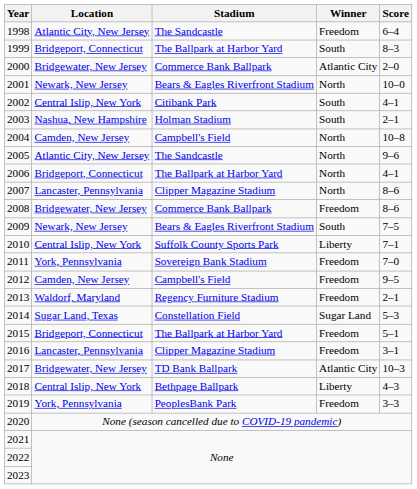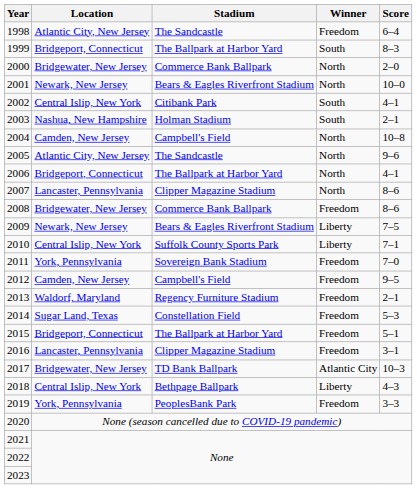 <table class="wikitable">
 <tr>
 <th>Year</th>
 <th>Location</th>
 <th>Stadium</th>
 <th>Winner</th>
 <th>Score</th>
 </tr>
 <tr>
 <td>1998</td>
 <td><a href='#'>Atlantic City, New Jersey</a></td>
 <td><a href='#'>The Sandcastle</a></td>
 <td>Freedom</td>
 <td>6–4</td>
 </tr>
 <tr>
 <td>1999</td>
 <td><a href='#'>Bridgeport, Connecticut</a></td>
 <td><a href='#'>The Ballpark at Harbor Yard</a></td>
 <td>South</td>
 <td>8–3</td>
 </tr>
 <tr>
 <td>2000</td>
 <td><a href='#'>Bridgewater, New Jersey</a></td>
 <td><a href='#'>Commerce Bank Ballpark</a></td>
-<td>Atlantic City</td>
+<td>North</td>
 <td>2–0</td>
 </tr>
 <tr>
 <td>2001</td>
 <td><a href='#'>Newark, New Jersey</a></td>
 <td><a href='#'>Bears & Eagles Riverfront Stadium</a></td>
 <td>North</td>
 <td>10–0</td>
 </tr>
 <tr>
 <td>2002</td>
 <td><a href='#'>Central Islip, New York</a></td>
 <td><a href='#'>Citibank Park</a></td>
 <td>South</td>
 <td>4–1</td>
 </tr>
 <tr>
 <td>2003</td>
 <td><a href='#'>Nashua, New Hampshire</a></td>
 <td><a href='#'>Holman Stadium</a></td>
 <td>South</td>
 <td>2–1</td>
 </tr>
 <tr>
 <td>2004</td>
 <td><a href='#'>Camden, New Jersey</a></td>
 <td><a href='#'>Campbell's Field</a></td>
 <td>North</td>
 <td>10–8</td>
 </tr>
 <tr>
 <td>2005</td>
 <td><a href='#'>Atlantic City, New Jersey</a></td>
 <td><a href='#'>The Sandcastle</a></td>
 <td>North</td>
 <td>9–6</td>
 </tr>
 <tr>
 <td>2006</td>
 <td><a href='#'>Bridgeport, Connecticut</a></td>
 <td><a href='#'>The Ballpark at Harbor Yard</a></td>
 <td>North</td>
 <td>4–1</td>
 </tr>
 <tr>
 <td>2007</td>
 <td><a href='#'>Lancaster, Pennsylvania</a></td>
 <td><a href='#'>Clipper Magazine Stadium</a></td>
 <td>North</td>
 <td>8–6</td>
 </tr>
 <tr>
 <td>2008</td>
 <td><a href='#'>Bridgewater, New Jersey</a></td>
 <td><a href='#'>Commerce Bank Ballpark</a></td>
 <td>Freedom</td>
 <td>8–6</td>
 </tr>
 <tr>
 <td>2009</td>
 <td><a href='#'>Newark, New Jersey</a></td>
 <td><a href='#'>Bears & Eagles Riverfront Stadium</a></td>
-<td>South</td>
+<td>Liberty</td>
 <td>7–5</td>
 </tr>
 <tr>
 <td>2010</td>
 <td><a href='#'>Central Islip, New York</a></td>
 <td><a href='#'>Suffolk County Sports Park</a></td>
 <td>Liberty</td>
 <td>7–1</td>
 </tr>
 <tr>
 <td>2011</td>
 <td><a href='#'>York, Pennsylvania</a></td>
 <td><a href='#'>Sovereign Bank Stadium</a></td>
 <td>Freedom</td>
 <td>7–0</td>
 </tr>
 <tr>
 <td>2012</td>
 <td><a href='#'>Camden, New Jersey</a></td>
 <td><a href='#'>Campbell's Field</a></td>
 <td>Freedom</td>
 <td>9–5</td>
 </tr>
 <tr>
 <td>2013</td>
 <td><a href='#'>Waldorf, Maryland</a></td>
 <td><a href='#'>Regency Furniture Stadium</a></td>
 <td>Freedom</td>
 <td>2–1</td>
 </tr>
 <tr>
 <td>2014</td>
 <td><a href='#'>Sugar Land, Texas</a></td>
 <td><a href='#'>Constellation Field</a></td>
-<td>Sugar Land</td>
+<td>Freedom</td>
 <td>5–3</td>
 </tr>
 <tr>
 <td>2015</td>
 <td><a href='#'>Bridgeport, Connecticut</a></td>
 <td><a href='#'>The Ballpark at Harbor Yard</a></td>
 <td>Freedom</td>
 <td>5–1</td>
 </tr>
 <tr>
 <td>2016</td>
 <td><a href='#'>Lancaster, Pennsylvania</a></td>
 <td><a href='#'>Clipper Magazine Stadium</a></td>
 <td>Freedom</td>
 <td>3–1</td>
 </tr>
 <tr>
 <td>2017</td>
 <td><a href='#'>Bridgewater, New Jersey</a></td>
 <td><a href='#'>TD Bank Ballpark</a></td>
 <td>Atlantic City</td>
 <td>10–3</td>
 </tr>
 <tr>
 <td>2018</td>
 <td><a href='#'>Central Islip, New York</a></td>
 <td><a href='#'>Bethpage Ballpark</a></td>
 <td>Liberty</td>
 <td>4–3</td>
 </tr>
 <tr>
 <td>2019</td>
 <td><a href='#'>York, Pennsylvania</a></td>
 <td><a href='#'>PeoplesBank Park</a></td>
 <td>Freedom</td>
 <td>3–3</td>
 </tr>
 <tr>
 <td>2020</td>
 <td colspan="4" align="center"><em>None (season cancelled due to <a href='#'>COVID-19 pandemic</a>)</em></td>
 </tr>
 <tr>
 <td>2021</td>
 <td colspan="4" rowspan="3" align="center"><em>None</em></td>
 </tr>
 <tr>
 <td>2022</td>
 </tr>
 <tr>
 <td>2023</td>
 </tr>
 </table>
